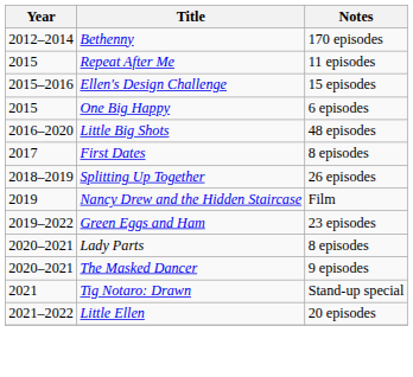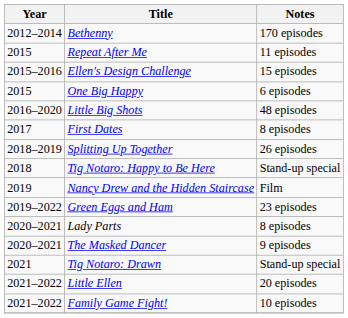 <table class="wikitable sortable">
 <tr>
 <th>Year</th>
 <th>Title</th>
 <th>Notes</th>
 </tr>
 <tr>
 <td>2012–2014</td>
 <td><em><a href='#'>Bethenny</a></em></td>
 <td>170 episodes</td>
 </tr>
 <tr>
 <td>2015</td>
 <td><em><a href='#'>Repeat After Me</a></em></td>
 <td>11 episodes</td>
 </tr>
 <tr>
 <td>2015–2016</td>
 <td><em><a href='#'>Ellen's Design Challenge</a></em></td>
 <td>15 episodes</td>
 </tr>
 <tr>
 <td>2015</td>
 <td><em><a href='#'>One Big Happy</a></em></td>
 <td>6 episodes</td>
 </tr>
 <tr>
 <td>2016–2020</td>
 <td><em><a href='#'>Little Big Shots</a></em></td>
 <td>48 episodes</td>
 </tr>
 <tr>
 <td>2017</td>
 <td><em><a href='#'>First Dates</a></em></td>
 <td>8 episodes</td>
 </tr>
 <tr>
 <td>2018–2019</td>
 <td><em><a href='#'>Splitting Up Together</a></em></td>
 <td>26 episodes</td>
 </tr>
 <tr>
+<td>2018</td>
+<td><em><a href='#'>Tig Notaro: Happy to Be Here</a></em></td>
+<td>Stand-up special</td>
+</tr>
+<tr>
 <td>2019</td>
 <td><em><a href='#'>Nancy Drew and the Hidden Staircase</a></em></td>
 <td>Film</td>
 </tr>
 <tr>
 <td>2019–2022</td>
 <td><em><a href='#'>Green Eggs and Ham</a></em></td>
 <td>23 episodes</td>
 </tr>
 <tr>
 <td>2020–2021</td>
 <td><em>Lady Parts</em></td>
 <td>8 episodes</td>
 </tr>
 <tr>
 <td>2020–2021</td>
 <td><em><a href='#'>The Masked Dancer</a></em></td>
 <td>9 episodes</td>
 </tr>
 <tr>
 <td>2021</td>
 <td><em><a href='#'>Tig Notaro: Drawn</a></em></td>
 <td>Stand-up special</td>
 </tr>
 <tr>
 <td>2021–2022</td>
 <td><em><a href='#'>Little Ellen</a></em></td>
 <td>20 episodes</td>
 </tr>
 <tr>
+<td>2021–2022</td>
+<td><em><a href='#'>Family Game Fight!</a></em></td>
+<td>10 episodes</td>
+</tr>
+<tr>
 </tr>
 </table>
